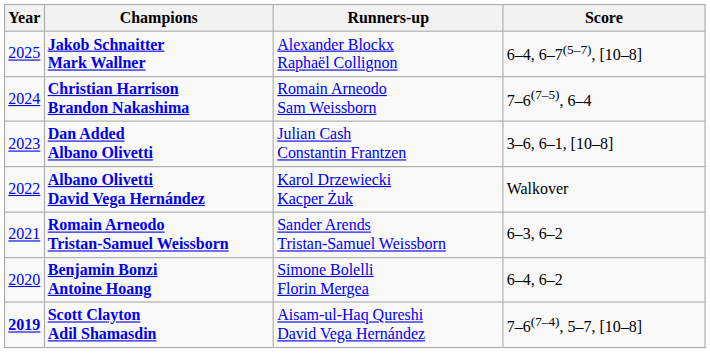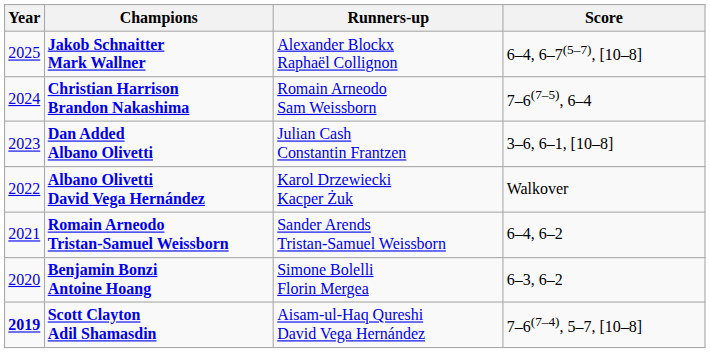 <table class="wikitable" style="font-size:90%">
 <tr>
 <th>Year</th>
 <th width="200">Champions</th>
 <th width="200">Runners-up</th>
 <th width="175">Score</th>
 </tr>
 <tr>
 <td><a href='#'>2025</a></td>
 <td> <strong><a href='#'>Jakob Schnaitter</a></strong><br> <strong><a href='#'>Mark Wallner</a></strong></td>
 <td> <a href='#'>Alexander Blockx</a><br> <a href='#'>Raphaël Collignon</a></td>
 <td>6–4, 6–7<sup>(5–7)</sup>, [10–8]</td>
 </tr>
 <tr>
 <td><a href='#'>2024</a></td>
 <td> <strong><a href='#'>Christian Harrison</a></strong><br> <strong><a href='#'>Brandon Nakashima</a></strong></td>
 <td> <a href='#'>Romain Arneodo</a><br> <a href='#'>Sam Weissborn</a></td>
 <td>7–6<sup>(7–5)</sup>, 6–4</td>
 </tr>
 <tr>
 <td><a href='#'>2023</a></td>
 <td> <strong><a href='#'>Dan Added</a></strong><br> <strong><a href='#'>Albano Olivetti</a></strong></td>
 <td> <a href='#'>Julian Cash</a><br> <a href='#'>Constantin Frantzen</a></td>
 <td>3–6, 6–1, [10–8]</td>
 </tr>
 <tr>
 <td><a href='#'>2022</a></td>
 <td> <strong><a href='#'>Albano Olivetti</a></strong><br> <strong><a href='#'>David Vega Hernández</a></strong></td>
 <td> <a href='#'>Karol Drzewiecki</a><br> <a href='#'>Kacper Żuk</a></td>
 <td>Walkover</td>
 </tr>
 <tr>
 <td><a href='#'>2021</a></td>
 <td> <strong><a href='#'>Romain Arneodo</a></strong><br> <strong><a href='#'>Tristan-Samuel Weissborn</a></strong></td>
 <td> <a href='#'>Sander Arends</a><br> <a href='#'>Tristan-Samuel Weissborn</a></td>
-<td>6–3, 6–2</td>
+<td>6–4, 6–2</td>
 </tr>
 <tr>
 <td><a href='#'>2020</a></td>
 <td> <strong><a href='#'>Benjamin Bonzi</a></strong><br> <strong><a href='#'>Antoine Hoang</a></strong></td>
 <td> <a href='#'>Simone Bolelli</a><br> <a href='#'>Florin Mergea</a></td>
-<td>6–4, 6–2</td>
+<td>6–3, 6–2</td>
 </tr>
 <tr>
 <td><strong><a href='#'>2019</a></strong></td>
 <td> <strong><a href='#'>Scott Clayton</a></strong><br> <strong><a href='#'>Adil Shamasdin</a></strong></td>
 <td> <a href='#'>Aisam-ul-Haq Qureshi</a><br> <a href='#'>David Vega Hernández</a></td>
 <td>7–6<sup>(7–4)</sup>, 5–7, [10–8]</td>
 </tr>
 </table>
